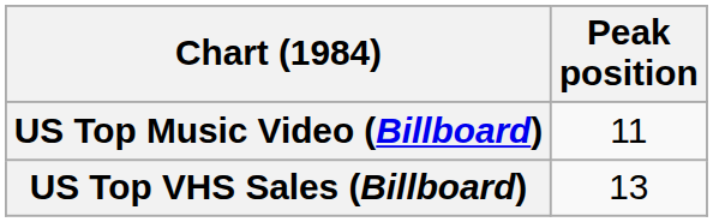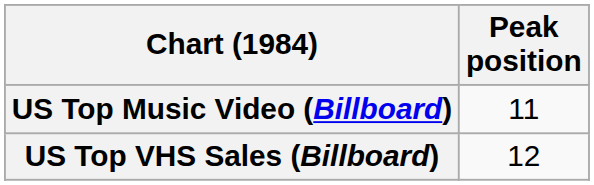 <table class="wikitable plainrowheaders">
 <tr>
 <th scope="col">Chart (1984)</th>
 <th scope="col">Peak<br>position</th>
 </tr>
 <tr>
 <th scope="row">US Top Music Video (<em><a href='#'>Billboard</a></em>)</th>
 <td align="center">11</td>
 </tr>
 <tr>
 <th scope="row">US Top VHS Sales (<em>Billboard</em>)</th>
-<td align="center">13</td>
+<td align="center">12</td>
 </tr>
 </table>
